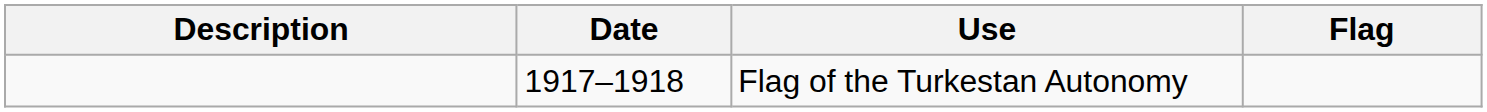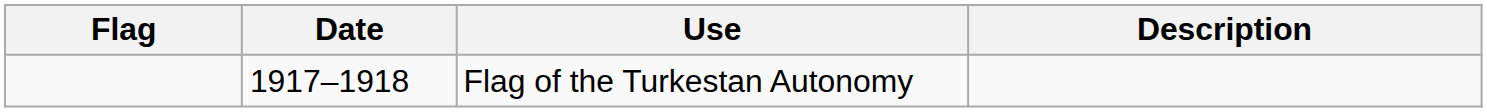 <table class="wikitable" style="background: #f9f9f9">
 <tr>
-<th width="250">Description</th>
+<th width="112">Flag</th>
 <th width="100">Date</th>
 <th width="250">Use</th>
-<th width="112">Flag</th>
+<th width="250">Description</th>
 </tr>
 <tr>
 <td></td>
 <td>1917–1918</td>
 <td>Flag of the Turkestan Autonomy</td>
 <td></td>
 </tr>
 </table>
